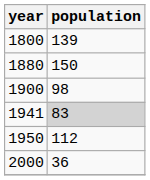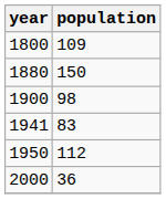 <table class="wikitable">
 <tr>
 <th>year</th>
 <th>population</th>
 </tr>
 <tr>
 <td>1800</td>
-<td>139</td>
+<td>109</td>
 </tr>
 <tr>
 <td>1880</td>
 <td>150</td>
 </tr>
 <tr>
 <td>1900</td>
 <td>98</td>
 </tr>
 <tr>
 <td>1941</td>
-<td style="background: lightgrey;">83</td>
+<td>83</td>
 </tr>
 <tr>
 <td>1950</td>
 <td>112</td>
 </tr>
 <tr>
 <td>2000</td>
 <td>36</td>
 </tr>
 <tr>
 </tr>
 </table>
